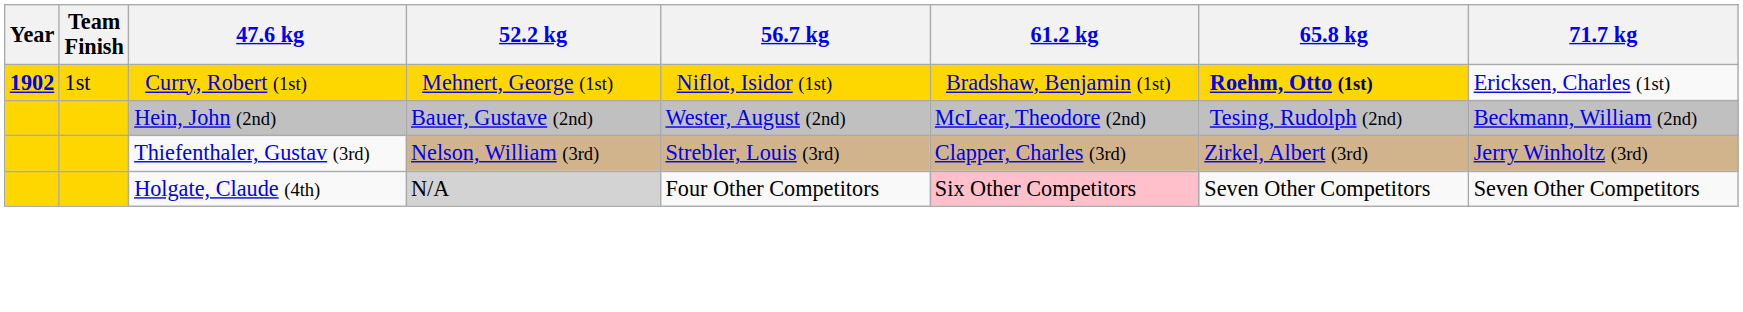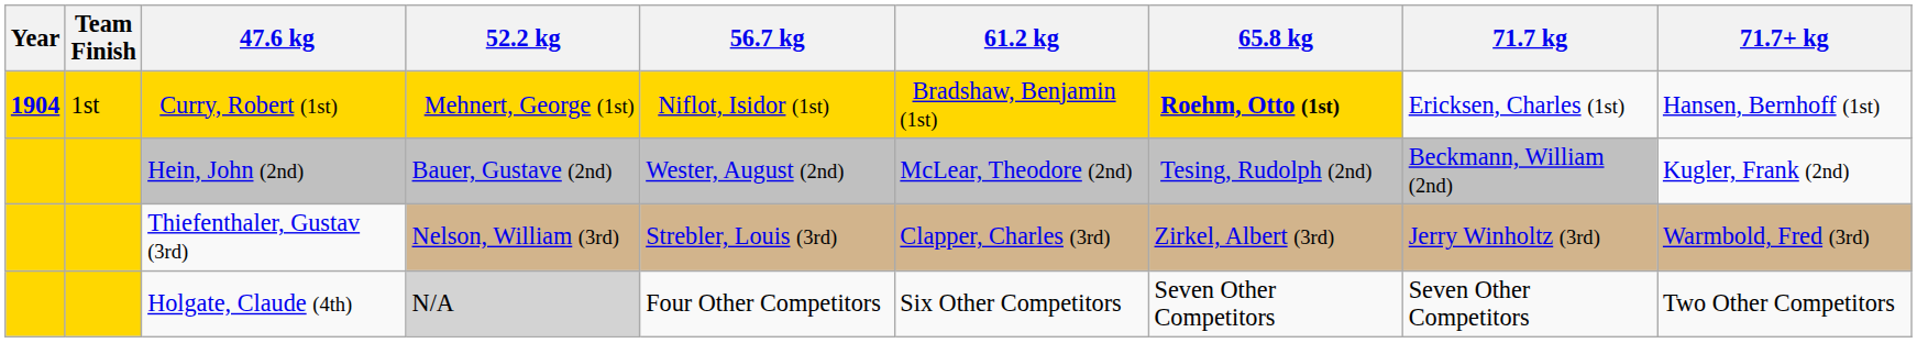 <table class="wikitable sortable"  style="font-size: 100%">
 <tr>
 <th>Year</th>
 <th>Team Finish</th>
 <th width=300> <a href='#'>47.6 kg</a></th>
 <th width=300><a href='#'>52.2 kg</a></th>
 <th width=300><a href='#'>56.7 kg</a></th>
 <th width=300><a href='#'>61.2 kg</a></th>
 <th width=300><a href='#'>65.8 kg</a></th>
 <th width=300><a href='#'>71.7 kg</a></th>
+<th width=300><a href='#'>71.7+ kg</a></th>
 </tr>
 <tr>
-<td bgcolor="GOLD"><strong><a href='#'>1902</a></strong></td>
+<td bgcolor="GOLD"><strong><a href='#'>1904</a></strong></td>
 <td bgcolor="GOLD">1st</td>
 <td bgcolor="GOLD">  <a href='#'>Curry, Robert</a> <small>(1st)</small></td>
 <td bgcolor="GOLD">  <a href='#'>Mehnert, George</a> <small>(1st)</small></td>
 <td bgcolor="GOLD">  <a href='#'>Niflot, Isidor</a> <small>(1st)</small></td>
 <td bgcolor="GOLD">  <a href='#'>Bradshaw, Benjamin</a> <small>(1st)</small></td>
 <td bgcolor="GOLD"><strong> <a href='#'>Roehm, Otto</a> <small>(1st)</small></strong></td>
 <td><a href='#'>Ericksen, Charles</a> <small>(1st)</small></td>
+<td><a href='#'>Hansen, Bernhoff</a> <small>(1st)</small></td>
 </tr>
 <tr>
 <td bgcolor="GOLD"> </td>
 <td bgcolor="GOLD"> </td>
 <td bgcolor="SILVER"  ><a href='#'>Hein, John</a> <small>(2nd)</small></td>
 <td bgcolor="SILVER"><a href='#'>Bauer, Gustave</a> <small>(2nd) </small></td>
 <td bgcolor="SILVER"><a href='#'>Wester, August</a> <small>(2nd) </small></td>
 <td bgcolor="SILVER"><a href='#'>McLear, Theodore</a> <small>(2nd) </small></td>
 <td bgcolor="SILVER"> <a href='#'>Tesing, Rudolph</a> <small>(2nd) </small></td>
 <td bgcolor="SILVER"><a href='#'>Beckmann, William</a> <small>(2nd) </small></td>
+<td><a href='#'>Kugler, Frank</a> <small>(2nd)</small></td>
 </tr>
 <tr>
 <td bgcolor="GOLD"> </td>
 <td bgcolor="GOLD"> </td>
 <td><a href='#'>Thiefenthaler, Gustav</a> <small>(3rd) </small></td>
 <td bgcolor="TAN"><a href='#'>Nelson, William</a> <small>(3rd) </small></td>
 <td bgcolor="TAN"><a href='#'>Strebler, Louis</a> <small>(3rd) </small></td>
 <td bgcolor="TAN"><a href='#'>Clapper, Charles</a> <small>(3rd) </small></td>
 <td bgcolor="TAN"><a href='#'>Zirkel, Albert</a> <small>(3rd) </small></td>
 <td bgcolor="TAN"><a href='#'>Jerry Winholtz</a> <small>(3rd) </small></td>
+<td bgcolor="TAN"><a href='#'>Warmbold, Fred</a> <small>(3rd)</small></td>
 </tr>
 <tr>
 <td bgcolor="GOLD"> </td>
 <td bgcolor="GOLD"> </td>
 <td><a href='#'>Holgate, Claude</a> <small>(4th) </small></td>
 <td bgcolor="lightgray">N/A</td>
 <td>Four Other Competitors</td>
-<td style="background: pink;">Six Other Competitors</td>
+<td>Six Other Competitors</td>
 <td>Seven Other Competitors</td>
 <td>Seven Other Competitors</td>
+<td>Two Other Competitors</td>
 </tr>
 </table>
